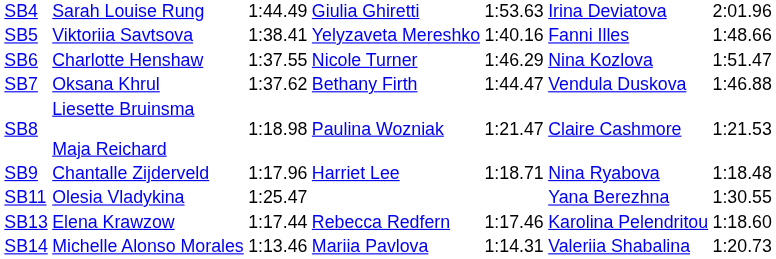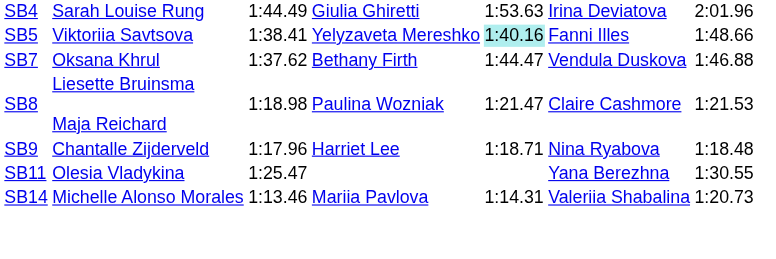 <table>
 <tr>
 <td><a href='#'>SB4</a></td>
 <td><a href='#'>Sarah Louise Rung</a><br></td>
 <td>1:44.49</td>
 <td><a href='#'>Giulia Ghiretti</a><br></td>
 <td>1:53.63</td>
 <td><a href='#'>Irina Deviatova</a><br></td>
 <td>2:01.96</td>
 </tr>
 <tr>
 <td><a href='#'>SB5</a></td>
 <td><a href='#'>Viktoriia Savtsova</a><br></td>
 <td>1:38.41</td>
 <td><a href='#'>Yelyzaveta Mereshko</a><br></td>
-<td>1:40.16</td>
+<td style="background: paleturquoise;">1:40.16</td>
 <td><a href='#'>Fanni Illes</a><br></td>
 <td>1:48.66</td>
-</tr>
-<tr>
-<td><a href='#'>SB6</a></td>
-<td><a href='#'>Charlotte Henshaw</a><br></td>
-<td>1:37.55</td>
-<td><a href='#'>Nicole Turner</a><br></td>
-<td>1:46.29</td>
-<td><a href='#'>Nina Kozlova</a><br></td>
-<td>1:51.47</td>
 </tr>
 <tr>
 <td><a href='#'>SB7</a></td>
 <td><a href='#'>Oksana Khrul</a><br></td>
 <td>1:37.62</td>
 <td><a href='#'>Bethany Firth</a><br></td>
 <td>1:44.47</td>
 <td><a href='#'>Vendula Duskova</a><br></td>
 <td>1:46.88</td>
 </tr>
 <tr>
 <td><a href='#'>SB8</a></td>
 <td><a href='#'>Liesette Bruinsma</a><br><br><a href='#'>Maja Reichard</a><br></td>
 <td>1:18.98</td>
 <td><a href='#'>Paulina Wozniak</a><br></td>
 <td>1:21.47</td>
 <td><a href='#'>Claire Cashmore</a><br></td>
 <td>1:21.53</td>
 </tr>
 <tr>
 <td><a href='#'>SB9</a></td>
 <td><a href='#'>Chantalle Zijderveld</a><br></td>
 <td>1:17.96</td>
 <td><a href='#'>Harriet Lee</a><br></td>
 <td>1:18.71</td>
 <td><a href='#'>Nina Ryabova</a><br></td>
 <td>1:18.48</td>
 </tr>
 <tr>
 <td><a href='#'>SB11</a></td>
 <td><a href='#'>Olesia Vladykina</a><br></td>
 <td>1:25.47</td>
 <td></td>
 <td></td>
 <td><a href='#'>Yana Berezhna</a><br></td>
 <td>1:30.55</td>
 </tr>
 <tr>
-<td><a href='#'>SB13</a></td>
-<td><a href='#'>Elena Krawzow</a><br></td>
-<td>1:17.44</td>
-<td><a href='#'>Rebecca Redfern</a><br></td>
-<td>1:17.46</td>
-<td><a href='#'>Karolina Pelendritou</a><br></td>
-<td>1:18.60</td>
-</tr>
-<tr>
 <td><a href='#'>SB14</a></td>
 <td><a href='#'>Michelle Alonso Morales</a><br></td>
 <td>1:13.46</td>
 <td><a href='#'>Mariia Pavlova</a><br></td>
 <td>1:14.31</td>
 <td><a href='#'>Valeriia Shabalina</a><br></td>
 <td>1:20.73</td>
 </tr>
 </table>
